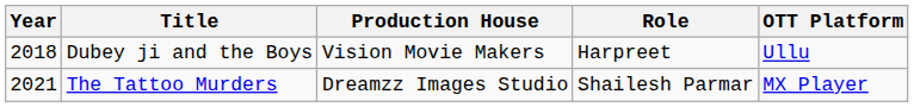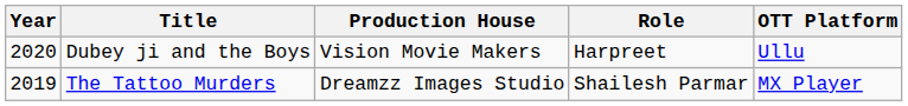 <table class="wikitable sortable">
 <tr>
 <th>Year</th>
 <th>Title</th>
 <th>Production House</th>
 <th>Role</th>
 <th>OTT Platform</th>
 </tr>
 <tr>
-<td>2018</td>
+<td>2020</td>
 <td>Dubey ji and the Boys</td>
 <td>Vision Movie Makers</td>
 <td>Harpreet</td>
 <td><a href='#'>Ullu</a></td>
 </tr>
 <tr>
-<td rowspan="1">2021</td>
+<td rowspan="1">2019</td>
 <td><a href='#'>The Tattoo Murders</a></td>
 <td>Dreamzz Images Studio</td>
 <td>Shailesh Parmar</td>
 <td><a href='#'>MX Player</a></td>
 </tr>
 </table>
